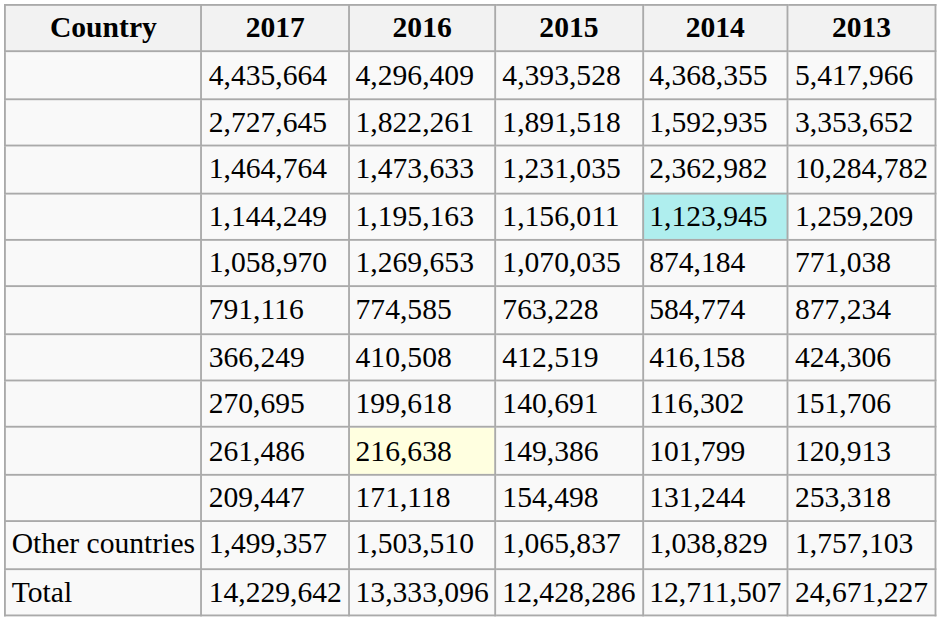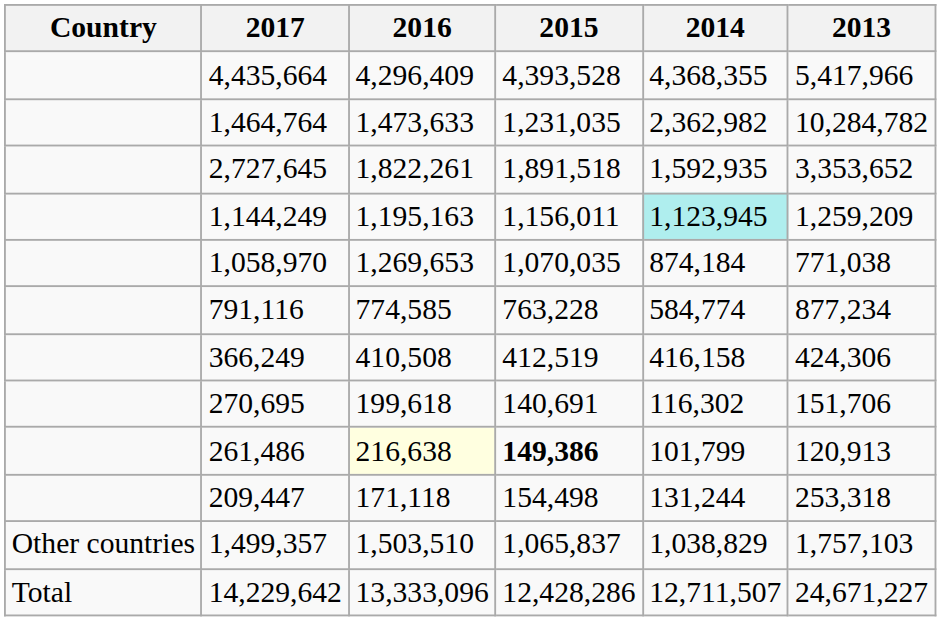 <table class="wikitable sortable">
 <tr>
 <th>Country</th>
 <th>2017</th>
 <th>2016</th>
 <th>2015</th>
 <th>2014</th>
 <th>2013</th>
 </tr>
 <tr>
 <td></td>
 <td>  4,435,664</td>
 <td>  4,296,409</td>
 <td>  4,393,528</td>
 <td>  4,368,355</td>
 <td> 5,417,966</td>
 </tr>
 <tr>
 <td></td>
+<td>  1,464,764</td>
+<td>  1,473,633</td>
+<td>  1,231,035</td>
+<td>  2,362,982</td>
+<td> 10,284,782</td>
+</tr>
+<tr>
+<td></td>
 <td>  2,727,645</td>
 <td>  1,822,261</td>
 <td>  1,891,518</td>
 <td>  1,592,935</td>
 <td> 3,353,652</td>
-</tr>
-<tr>
-<td></td>
-<td>  1,464,764</td>
-<td>  1,473,633</td>
-<td>  1,231,035</td>
-<td>  2,362,982</td>
-<td> 10,284,782</td>
 </tr>
 <tr>
 <td></td>
 <td>  1,144,249</td>
 <td>  1,195,163</td>
 <td>  1,156,011</td>
 <td style="background: paleturquoise;">  1,123,945</td>
 <td> 1,259,209</td>
 </tr>
 <tr>
 <td></td>
 <td>  1,058,970</td>
 <td>  1,269,653</td>
 <td>  1,070,035</td>
 <td>  874,184</td>
 <td> 771,038</td>
 </tr>
 <tr>
 <td></td>
 <td>  791,116</td>
 <td>  774,585</td>
 <td>  763,228</td>
 <td>  584,774</td>
 <td> 877,234</td>
 </tr>
 <tr>
 <td></td>
 <td>  366,249</td>
 <td>  410,508</td>
 <td>  412,519</td>
 <td>  416,158</td>
 <td> 424,306</td>
 </tr>
 <tr>
 <td></td>
 <td>  270,695</td>
 <td>  199,618</td>
 <td>  140,691</td>
 <td>  116,302</td>
 <td> 151,706</td>
 </tr>
 <tr>
 <td></td>
 <td>  261,486</td>
 <td style="background: lightyellow;">  216,638</td>
-<td>  149,386</td>
+<td><strong>  149,386</strong></td>
 <td>  101,799</td>
 <td> 120,913</td>
 </tr>
 <tr>
 <td></td>
 <td>  209,447</td>
 <td>  171,118</td>
 <td>  154,498</td>
 <td>  131,244</td>
 <td> 253,318</td>
 </tr>
 <tr>
 <td>Other countries</td>
 <td> 1,499,357</td>
 <td> 1,503,510</td>
 <td>  1,065,837</td>
 <td>  1,038,829</td>
 <td> 1,757,103</td>
 </tr>
 <tr>
 <td>Total</td>
 <td>  14,229,642</td>
 <td>  13,333,096</td>
 <td>  12,428,286</td>
 <td>  12,711,507</td>
 <td> 24,671,227</td>
 </tr>
 </table>
